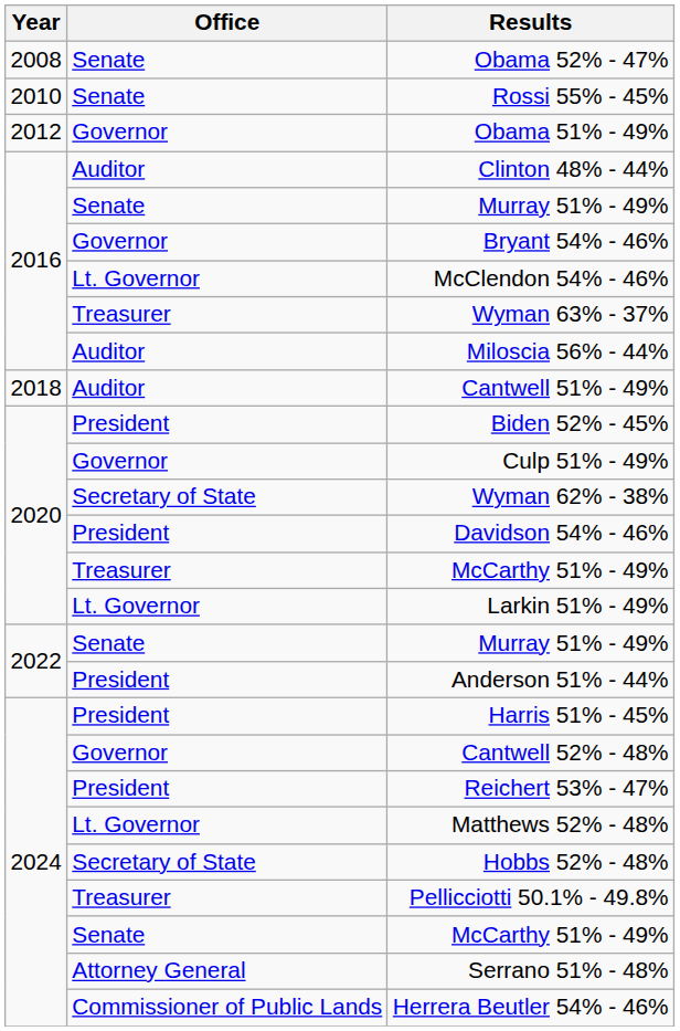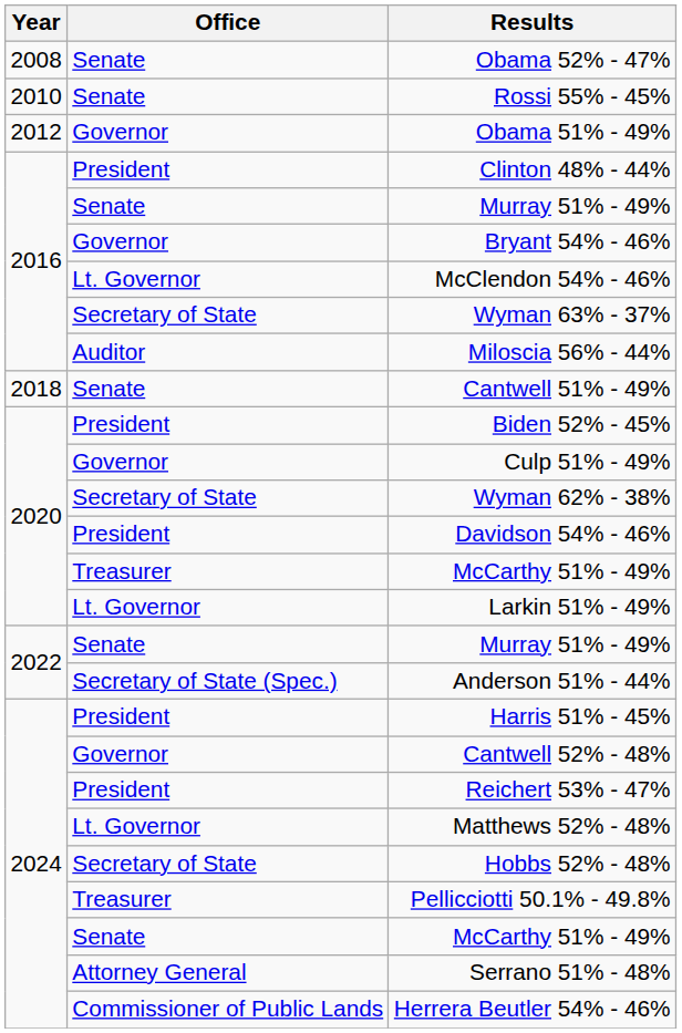 <table class=wikitable>
 <tr>
 <th>Year</th>
 <th>Office</th>
 <th>Results</th>
 </tr>
 <tr>
 <td>2008</td>
 <td><a href='#'>Senate</a></td>
 <td align="right" ><a href='#'>Obama</a> 52% - 47%</td>
 </tr>
 <tr>
 <td>2010</td>
 <td><a href='#'>Senate</a></td>
 <td align="right" ><a href='#'>Rossi</a> 55% - 45%</td>
 </tr>
 <tr>
 <td>2012</td>
 <td><a href='#'>Governor</a></td>
 <td align="right" ><a href='#'>Obama</a> 51% - 49%</td>
 </tr>
 <tr>
 <td rowspan=6>2016</td>
-<td><a href='#'>Auditor</a></td>
+<td><a href='#'>President</a></td>
 <td align="right" ><a href='#'>Clinton</a> 48% - 44%</td>
 </tr>
 <tr>
 <td><a href='#'>Senate</a></td>
 <td align="right" ><a href='#'>Murray</a> 51% - 49%</td>
 </tr>
 <tr>
 <td><a href='#'>Governor</a></td>
 <td align="right" ><a href='#'>Bryant</a> 54% - 46%</td>
 </tr>
 <tr>
 <td><a href='#'>Lt. Governor</a></td>
 <td align="right" >McClendon 54% - 46%</td>
 </tr>
 <tr>
-<td><a href='#'>Treasurer</a></td>
+<td><a href='#'>Secretary of State</a></td>
 <td align="right" ><a href='#'>Wyman</a> 63% - 37%</td>
 </tr>
 <tr>
 <td><a href='#'>Auditor</a></td>
 <td align="right" ><a href='#'>Miloscia</a> 56% - 44%</td>
 </tr>
 <tr>
 <td>2018</td>
-<td><a href='#'>Auditor</a></td>
+<td><a href='#'>Senate</a></td>
 <td align="right" ><a href='#'>Cantwell</a> 51% - 49%</td>
 </tr>
 <tr>
 <td rowspan=6>2020</td>
 <td><a href='#'>President</a></td>
 <td align="right" ><a href='#'>Biden</a> 52% - 45%</td>
 </tr>
 <tr>
 <td><a href='#'>Governor</a></td>
 <td align="right" >Culp 51% - 49%</td>
 </tr>
 <tr>
 <td><a href='#'>Secretary of State</a></td>
 <td align="right" ><a href='#'>Wyman</a> 62% - 38%</td>
 </tr>
 <tr>
 <td><a href='#'>President</a></td>
 <td align="right" ><a href='#'>Davidson</a> 54% - 46%</td>
 </tr>
 <tr>
 <td><a href='#'>Treasurer</a></td>
 <td align="right" ><a href='#'>McCarthy</a> 51% - 49%</td>
 </tr>
 <tr>
 <td><a href='#'>Lt. Governor</a></td>
 <td align="right" >Larkin 51% - 49%</td>
 </tr>
 <tr>
 <td rowspan=2>2022</td>
 <td><a href='#'>Senate</a></td>
 <td align="right" ><a href='#'>Murray</a> 51% - 49%</td>
 </tr>
 <tr>
-<td><a href='#'>President</a></td>
+<td><a href='#'>Secretary of State (Spec.)</a></td>
 <td align="right" >Anderson 51% - 44%</td>
 </tr>
 <tr>
 <td rowspan=9>2024</td>
 <td><a href='#'>President</a></td>
 <td align="right" ><a href='#'>Harris</a> 51% - 45%</td>
 </tr>
 <tr>
 <td><a href='#'>Governor</a></td>
 <td align="right" ><a href='#'>Cantwell</a> 52% - 48%</td>
 </tr>
 <tr>
 <td><a href='#'>President</a></td>
 <td align="right" ><a href='#'>Reichert</a> 53% - 47%</td>
 </tr>
 <tr>
 <td><a href='#'>Lt. Governor</a></td>
 <td align="right" >Matthews 52% - 48%</td>
 </tr>
 <tr>
 <td><a href='#'>Secretary of State</a></td>
 <td align="right" ><a href='#'>Hobbs</a> 52% - 48%</td>
 </tr>
 <tr>
 <td><a href='#'>Treasurer</a></td>
 <td align="right" ><a href='#'>Pellicciotti</a> 50.1% - 49.8%</td>
 </tr>
 <tr>
 <td><a href='#'>Senate</a></td>
 <td align="right" ><a href='#'>McCarthy</a> 51% - 49%</td>
 </tr>
 <tr>
 <td><a href='#'>Attorney General</a></td>
 <td align="right" >Serrano 51% - 48%</td>
 </tr>
 <tr>
 <td><a href='#'>Commissioner of Public Lands</a></td>
 <td align="right" ><a href='#'>Herrera Beutler</a> 54% - 46%</td>
 </tr>
 </table>
